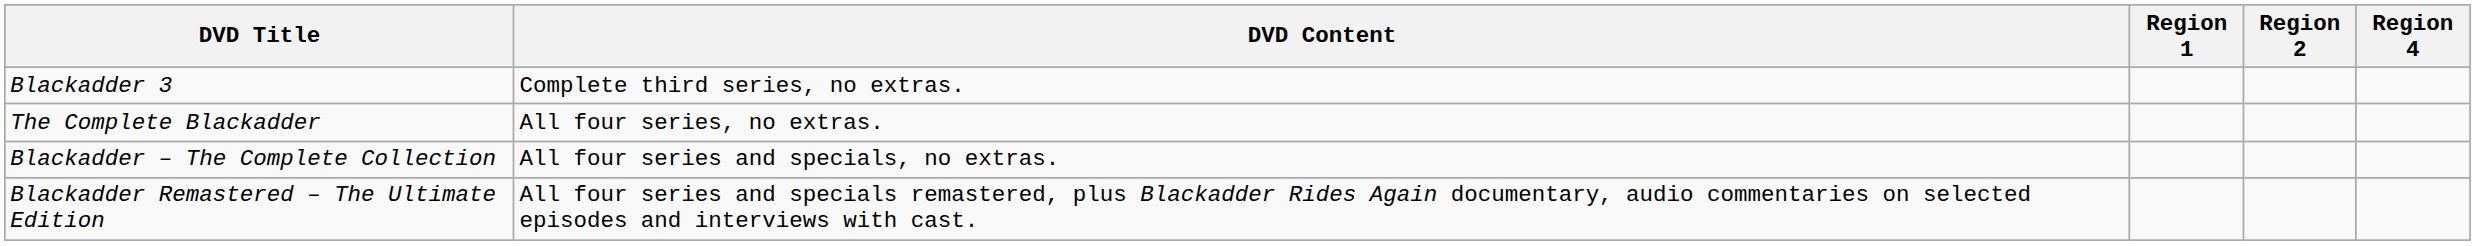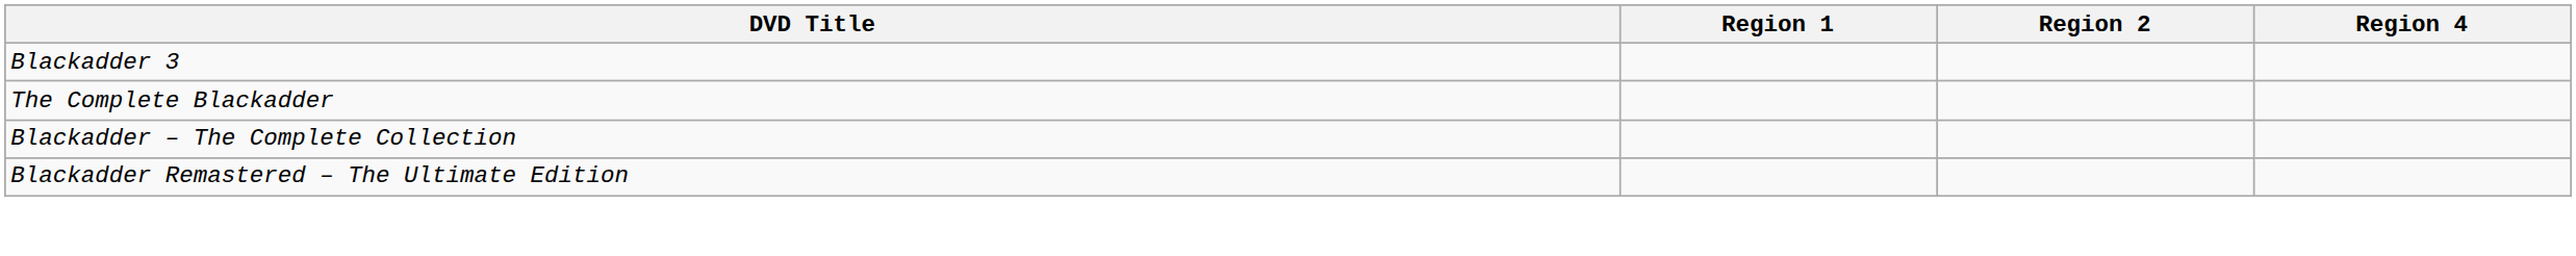 <table class="wikitable" width="90%">
 <tr>
 <th>DVD Title</th>
-<th>DVD Content</th>
 <th>Region 1</th>
 <th>Region 2</th>
 <th>Region 4</th>
 </tr>
 <tr>
 <td><em>Blackadder 3</em><br></td>
-<td>Complete third series, no extras.</td>
 <td></td>
 <td></td>
 <td></td>
 </tr>
 <tr>
 <td><em>The Complete Blackadder</em></td>
-<td>All four series, no extras.<br></td>
 <td></td>
 <td></td>
 <td></td>
 </tr>
 <tr>
 <td><em>Blackadder – The Complete Collection</em></td>
-<td>All four series and specials, no extras.<br></td>
 <td></td>
 <td></td>
 <td></td>
 </tr>
 <tr>
 <td><em>Blackadder Remastered – The Ultimate Edition</em></td>
-<td>All four series and specials remastered, plus <em>Blackadder Rides Again</em> documentary, audio commentaries on selected episodes and interviews with cast.</td>
 <td></td>
 <td></td>
 <td></td>
 </tr>
 </table>
